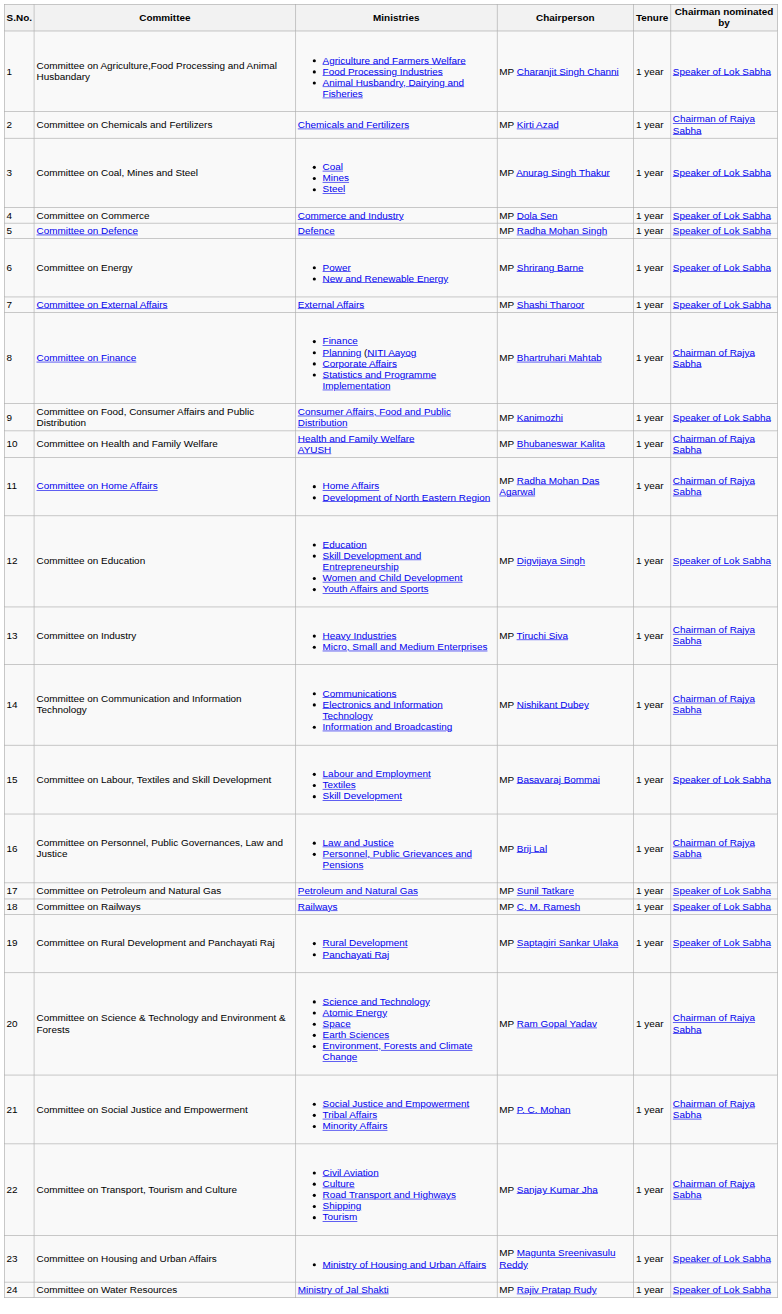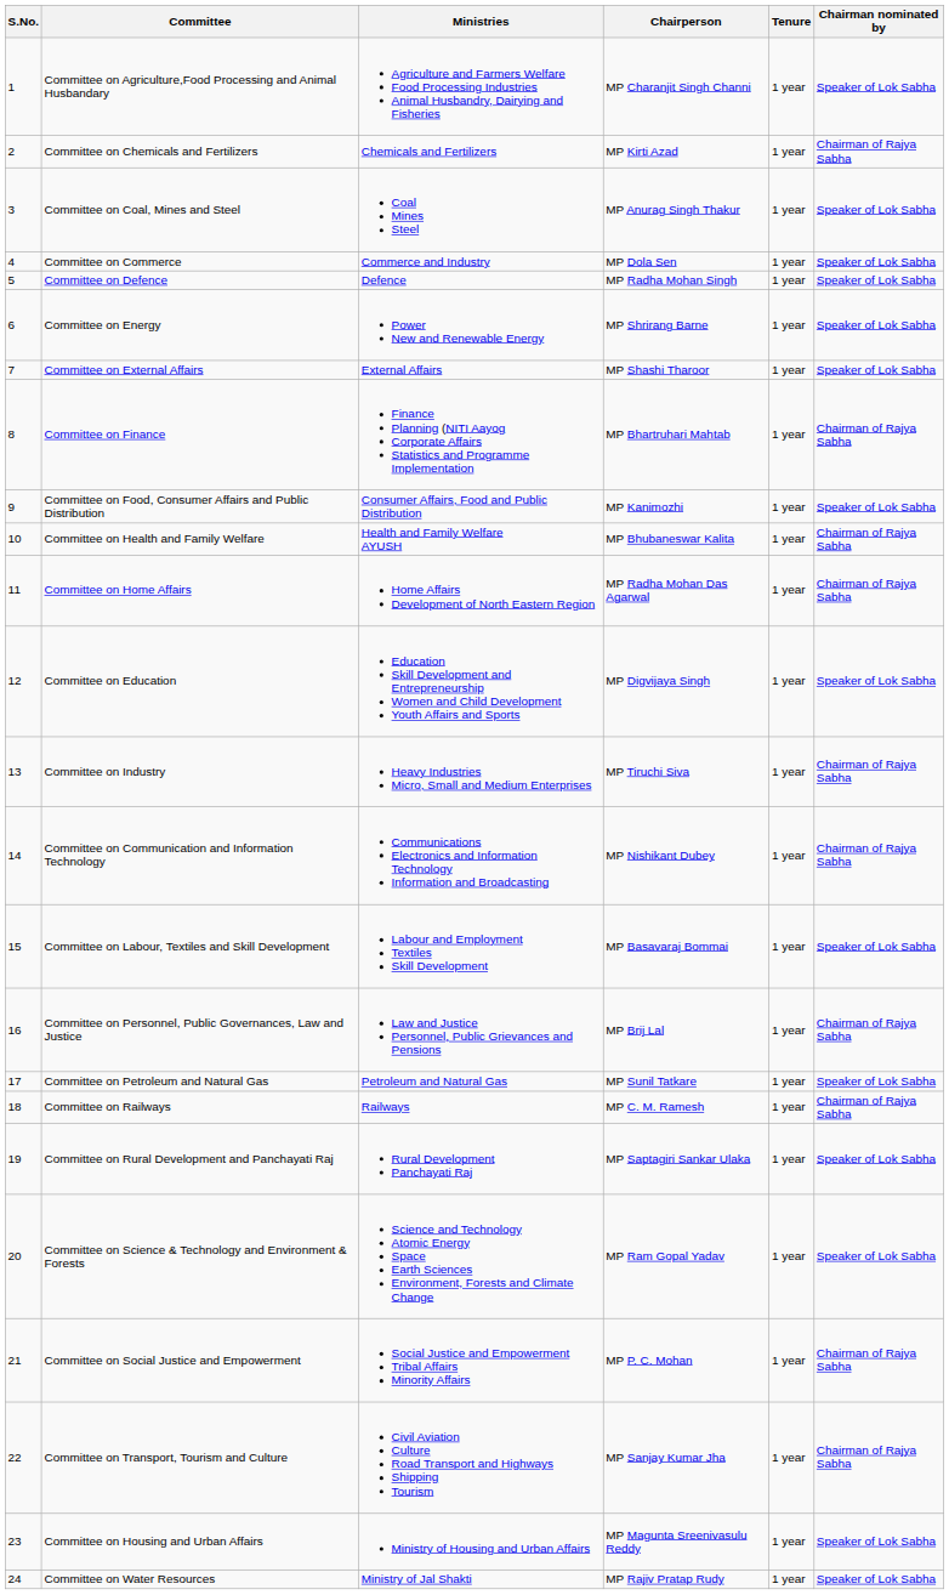 <table class="wikitable sortable collapsible" ">
 <tr style="text-align: left; background:#f0f0f0;">
 <th scope="col">S.No.</th>
 <th scope="col">Committee</th>
 <th>Ministries</th>
 <th>Chairperson</th>
 <th>Tenure</th>
 <th>Chairman nominated by</th>
 </tr>
 <tr>
 <td>1</td>
 <td>Committee on Agriculture,Food Processing and Animal Husbandary</td>
 <td><br><ul><li><a href='#'>Agriculture and Farmers Welfare</a></li><li><a href='#'>Food Processing Industries</a></li><li><a href='#'>Animal Husbandry, Dairying and Fisheries</a></li></ul></td>
 <td>MP <a href='#'>Charanjit Singh Channi</a></td>
 <td>1 year</td>
 <td><a href='#'>Speaker of Lok Sabha</a></td>
 </tr>
 <tr>
 <td>2</td>
 <td>Committee on Chemicals and Fertilizers </td>
 <td><a href='#'>Chemicals and Fertilizers</a></td>
 <td>MP <a href='#'>Kirti Azad</a></td>
 <td>1 year</td>
 <td><a href='#'>Chairman of Rajya Sabha</a></td>
 </tr>
 <tr>
 <td>3</td>
 <td>Committee on Coal, Mines and Steel </td>
 <td><br><ul><li><a href='#'>Coal</a></li><li><a href='#'>Mines</a></li><li><a href='#'>Steel</a></li></ul></td>
 <td>MP <a href='#'>Anurag Singh Thakur</a></td>
 <td>1 year</td>
 <td><a href='#'>Speaker of Lok Sabha</a></td>
 </tr>
 <tr>
 <td>4</td>
 <td>Committee on Commerce</td>
 <td><a href='#'>Commerce and Industry</a></td>
 <td>MP <a href='#'>Dola Sen</a></td>
 <td>1 year</td>
 <td><a href='#'>Speaker of Lok Sabha</a></td>
 </tr>
 <tr>
 <td>5</td>
 <td><a href='#'>Committee on Defence</a></td>
 <td><a href='#'>Defence</a></td>
 <td>MP <a href='#'>Radha Mohan Singh</a></td>
 <td>1 year</td>
 <td><a href='#'>Speaker of Lok Sabha</a></td>
 </tr>
 <tr>
 <td>6</td>
 <td>Committee on Energy</td>
 <td><br><ul><li><a href='#'>Power</a></li><li><a href='#'>New and Renewable Energy</a></li></ul></td>
 <td>MP <a href='#'>Shrirang Barne</a></td>
 <td>1 year</td>
 <td><a href='#'>Speaker of Lok Sabha</a></td>
 </tr>
 <tr>
 <td>7</td>
 <td><a href='#'>Committee on External Affairs</a></td>
 <td><a href='#'>External Affairs</a></td>
 <td>MP <a href='#'>Shashi Tharoor</a></td>
 <td>1 year</td>
 <td><a href='#'>Speaker of Lok Sabha</a></td>
 </tr>
 <tr>
 <td>8</td>
 <td><a href='#'>Committee on Finance</a></td>
 <td><br><ul><li><a href='#'>Finance</a></li><li><a href='#'>Planning</a> (<a href='#'>NITI Aayog</a></li><li><a href='#'>Corporate Affairs</a></li><li><a href='#'>Statistics and Programme Implementation</a></li></ul></td>
 <td>MP <a href='#'>Bhartruhari Mahtab</a></td>
 <td>1 year</td>
 <td><a href='#'>Chairman of Rajya Sabha</a></td>
 </tr>
 <tr>
 <td>9</td>
 <td>Committee on Food, Consumer Affairs and Public Distribution</td>
 <td><a href='#'>Consumer Affairs, Food and Public Distribution</a></td>
 <td>MP <a href='#'>Kanimozhi</a></td>
 <td>1 year</td>
 <td><a href='#'>Speaker of Lok Sabha</a></td>
 </tr>
 <tr>
 <td>10</td>
 <td>Committee on Health and Family Welfare</td>
 <td><a href='#'>Health and Family Welfare</a><br><a href='#'>AYUSH</a></td>
 <td>MP <a href='#'>Bhubaneswar Kalita</a></td>
 <td>1 year</td>
 <td><a href='#'>Chairman of Rajya Sabha</a></td>
 </tr>
 <tr>
 <td>11</td>
 <td><a href='#'>Committee on Home Affairs</a></td>
 <td><br><ul><li><a href='#'>Home Affairs</a></li><li><a href='#'>Development of North Eastern Region</a></li></ul></td>
 <td>MP <a href='#'>Radha Mohan Das Agarwal</a></td>
 <td>1 year</td>
 <td><a href='#'>Chairman of Rajya Sabha</a></td>
 </tr>
 <tr>
 <td>12</td>
 <td>Committee on Education</td>
 <td><br><ul><li><a href='#'>Education</a></li><li><a href='#'>Skill Development and Entrepreneurship</a></li><li><a href='#'>Women and Child Development</a></li><li><a href='#'>Youth Affairs and Sports</a></li></ul></td>
 <td>MP <a href='#'>Digvijaya Singh</a></td>
 <td>1 year</td>
 <td><a href='#'>Speaker of Lok Sabha</a></td>
 </tr>
 <tr>
 <td>13</td>
 <td>Committee on Industry</td>
 <td><br><ul><li><a href='#'>Heavy Industries</a></li><li><a href='#'>Micro, Small and Medium Enterprises</a></li></ul></td>
 <td>MP <a href='#'>Tiruchi Siva</a></td>
 <td>1 year</td>
 <td><a href='#'>Chairman of Rajya Sabha</a></td>
 </tr>
 <tr>
 <td>14</td>
 <td>Committee on Communication and Information Technology</td>
 <td><br><ul><li><a href='#'>Communications</a></li><li><a href='#'>Electronics and Information Technology</a></li><li><a href='#'>Information and Broadcasting</a></li></ul></td>
 <td>MP <a href='#'>Nishikant Dubey</a></td>
 <td>1 year</td>
 <td><a href='#'>Chairman of Rajya Sabha</a></td>
 </tr>
 <tr>
 <td>15</td>
 <td>Committee on Labour, Textiles and Skill Development</td>
 <td><br><ul><li><a href='#'>Labour and Employment</a></li><li><a href='#'>Textiles</a></li><li><a href='#'>Skill Development</a></li></ul></td>
 <td>MP <a href='#'>Basavaraj Bommai</a></td>
 <td>1 year</td>
 <td><a href='#'>Speaker of Lok Sabha</a></td>
 </tr>
 <tr>
 <td>16</td>
 <td>Committee on Personnel, Public Governances, Law and Justice</td>
 <td><br><ul><li><a href='#'>Law and Justice</a></li><li><a href='#'>Personnel, Public Grievances and Pensions</a></li></ul></td>
 <td>MP <a href='#'>Brij Lal</a></td>
 <td>1 year</td>
 <td><a href='#'>Chairman of Rajya Sabha</a></td>
 </tr>
 <tr>
 <td>17</td>
 <td>Committee on Petroleum and Natural Gas</td>
 <td><a href='#'>Petroleum and Natural Gas</a></td>
 <td>MP <a href='#'>Sunil Tatkare</a></td>
 <td>1 year</td>
 <td><a href='#'>Speaker of Lok Sabha</a></td>
 </tr>
 <tr https://www.indianmandarins.com/news/parliamentary-committee-on-petroleum-and-natural-gas-constituted/25622>
 <td>18</td>
 <td>Committee on Railways</td>
 <td><a href='#'>Railways</a></td>
 <td>MP <a href='#'>C. M. Ramesh</a></td>
 <td>1 year</td>
-<td><a href='#'>Speaker of Lok Sabha</a></td>
+<td><a href='#'>Chairman of Rajya Sabha</a></td>
 </tr>
 <tr>
 <td>19</td>
 <td>Committee on Rural Development and Panchayati Raj</td>
 <td><br><ul><li><a href='#'>Rural Development</a></li><li><a href='#'>Panchayati Raj</a></li></ul></td>
 <td>MP <a href='#'>Saptagiri Sankar Ulaka</a></td>
 <td>1 year</td>
 <td><a href='#'>Speaker of Lok Sabha</a></td>
 </tr>
 <tr>
 <td>20</td>
 <td>Committee on Science & Technology and Environment & Forests</td>
 <td><br><ul><li><a href='#'>Science and Technology</a></li><li><a href='#'>Atomic Energy</a></li><li><a href='#'>Space</a></li><li><a href='#'>Earth Sciences</a></li><li><a href='#'>Environment, Forests and Climate Change</a></li></ul></td>
 <td>MP <a href='#'>Ram Gopal Yadav</a></td>
 <td>1 year</td>
-<td><a href='#'>Chairman of Rajya Sabha</a></td>
+<td><a href='#'>Speaker of Lok Sabha</a></td>
 </tr>
 <tr>
 <td>21</td>
 <td>Committee on Social Justice and Empowerment</td>
 <td><br><ul><li><a href='#'>Social Justice and Empowerment</a></li><li><a href='#'>Tribal Affairs</a></li><li><a href='#'>Minority Affairs</a></li></ul></td>
 <td>MP <a href='#'>P. C. Mohan</a></td>
 <td>1 year</td>
 <td><a href='#'>Chairman of Rajya Sabha</a></td>
 </tr>
 <tr>
 <td>22</td>
 <td>Committee on Transport, Tourism and Culture</td>
 <td><br><ul><li><a href='#'>Civil Aviation</a></li><li><a href='#'>Culture</a></li><li><a href='#'>Road Transport and Highways</a></li><li><a href='#'>Shipping</a></li><li><a href='#'>Tourism</a></li></ul></td>
 <td>MP <a href='#'>Sanjay Kumar Jha</a></td>
 <td>1 year</td>
 <td><a href='#'>Chairman of Rajya Sabha</a></td>
 </tr>
 <tr>
 <td>23</td>
 <td>Committee on Housing and Urban Affairs</td>
 <td><br><ul><li><a href='#'>Ministry of Housing and Urban Affairs</a></li></ul></td>
 <td>MP <a href='#'>Magunta Sreenivasulu Reddy</a></td>
 <td>1 year</td>
 <td><a href='#'>Speaker of Lok Sabha</a></td>
 </tr>
 <tr>
 <td>24</td>
 <td>Committee on Water Resources</td>
 <td><a href='#'>Ministry of Jal Shakti</a></td>
 <td>MP <a href='#'>Rajiv Pratap Rudy</a></td>
 <td>1 year</td>
 <td><a href='#'>Speaker of Lok Sabha</a></td>
 </tr>
 </table>
